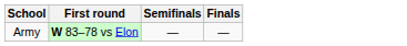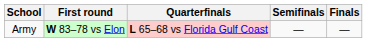 <table class="wikitable" style="white-space:nowrap; font-size:100%; text-align:center">
 <tr>
 <th>School</th>
 <th>First round</th>
+<th>Quarterfinals</th>
 <th>Semifinals</th>
 <th>Finals</th>
 </tr>
 <tr>
 <td>Army</td>
 <td style="background:#cfc;"><strong>W</strong> 83–78 vs <a href='#'>Elon</a></td>
+<td style="background:#fcc;"><strong>L</strong> 65–68 vs <a href='#'>Florida Gulf Coast</a></td>
 <td>―</td>
 <td>―</td>
 </tr>
 </table>
